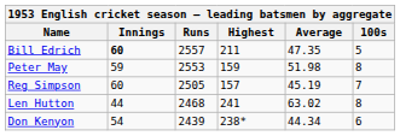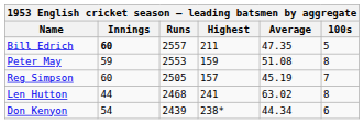 <table class="wikitable">
 <tr>
 <th bgcolor="#efefef" colspan="7">1953 English cricket season – leading batsmen by aggregate</th>
 </tr>
 <tr bgcolor="#efefef">
 <th>Name</th>
 <th>Innings</th>
 <th>Runs</th>
 <th>Highest</th>
 <th>Average</th>
 <th>100s</th>
 </tr>
 <tr>
 <td><a href='#'>Bill Edrich</a></td>
 <td><strong>60</strong></td>
 <td>2557</td>
 <td>211</td>
 <td>47.35</td>
 <td>5</td>
 </tr>
 <tr>
 <td><a href='#'>Peter May</a></td>
 <td>59</td>
 <td>2553</td>
 <td>159</td>
-<td>51.98</td>
+<td>51.08</td>
 <td>8</td>
 </tr>
 <tr>
 <td><a href='#'>Reg Simpson</a></td>
 <td>60</td>
 <td>2505</td>
 <td>157</td>
 <td>45.19</td>
 <td>7</td>
 </tr>
 <tr>
 <td><a href='#'>Len Hutton</a></td>
 <td>44</td>
 <td>2468</td>
 <td>241</td>
 <td>63.02</td>
 <td>8</td>
 </tr>
 <tr>
 <td><a href='#'>Don Kenyon</a></td>
 <td>54</td>
 <td>2439</td>
 <td>238*</td>
 <td>44.34</td>
 <td>6</td>
 </tr>
 </table>
